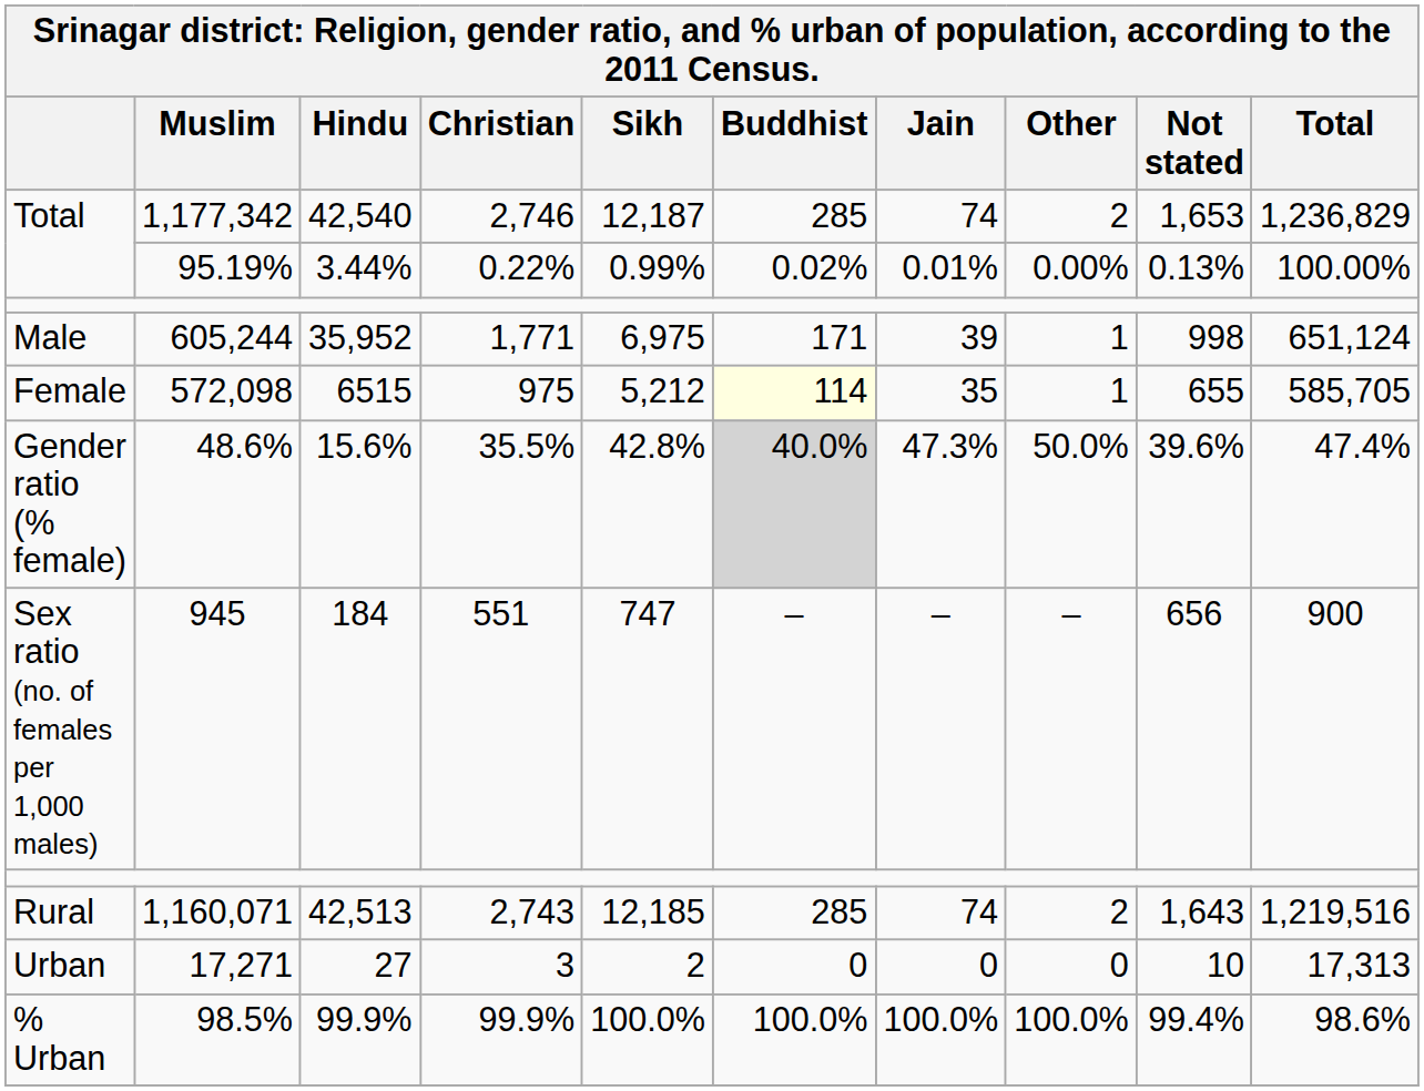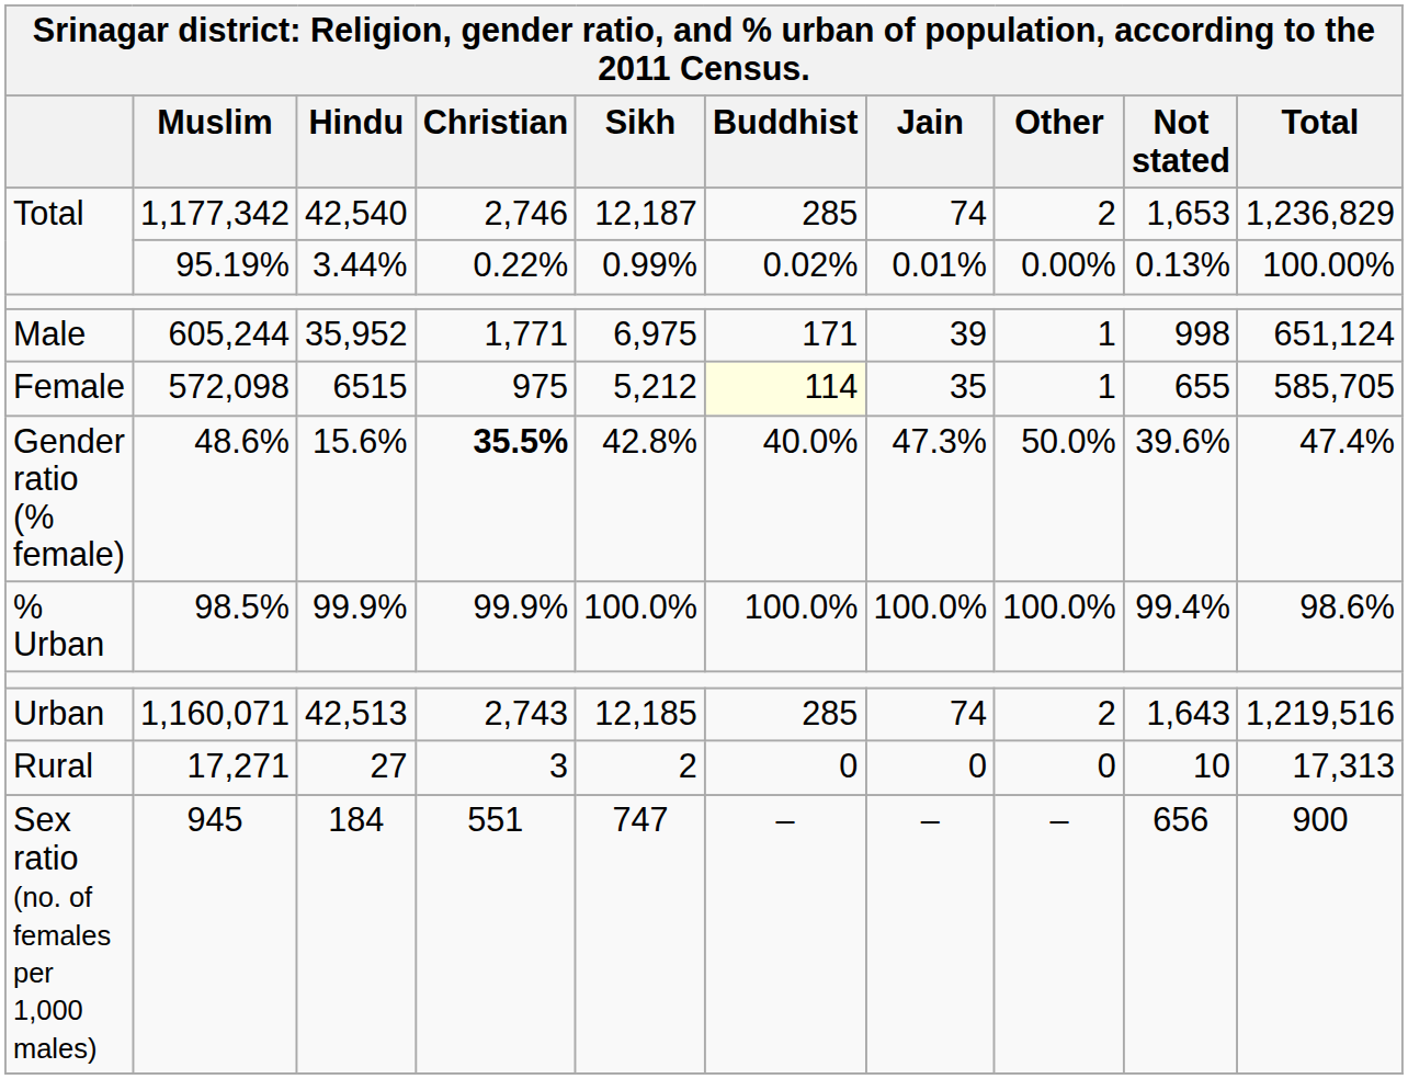 <table class="wikitable mw-collapsible">
 <tr>
 <th colspan=10>Srinagar district: Religion, gender ratio, and % urban of population, according to the 2011 Census.</th>
 </tr>
 <tr style="vertical-align:top;">
 <th></th>
 <th>Muslim</th>
 <th>Hindu</th>
 <th>Christian</th>
 <th>Sikh</th>
 <th>Buddhist</th>
 <th>Jain</th>
 <th>Other</th>
 <th>Not stated</th>
 <th>Total</th>
 </tr>
 <tr style="vertical-align:top; text-align:right;">
 <td rowspan=2 style="text-align:left;">Total</td>
 <td>1,177,342</td>
 <td>42,540</td>
 <td>2,746</td>
 <td>12,187</td>
 <td>285</td>
 <td>74</td>
 <td>2</td>
 <td>1,653</td>
 <td>1,236,829</td>
 </tr>
 <tr style="vertical-align:top; text-align:right;">
 <td>95.19%</td>
 <td>3.44%</td>
 <td>0.22%</td>
 <td>0.99%</td>
 <td>0.02%</td>
 <td>0.01%</td>
 <td>0.00%</td>
 <td>0.13%</td>
 <td>100.00%</td>
 </tr>
 <tr>
 <td colspan=10></td>
 </tr>
 <tr style="vertical-align:top; text-align:right;">
 <td style="text-align:left;">Male</td>
 <td>605,244</td>
 <td>35,952</td>
 <td>1,771</td>
 <td>6,975</td>
 <td>171</td>
 <td>39</td>
 <td>1</td>
 <td>998</td>
 <td>651,124</td>
 </tr>
 <tr style="vertical-align:top; text-align:right;">
 <td style="text-align:left;">Female</td>
 <td>572,098</td>
 <td>6515</td>
 <td>975</td>
 <td>5,212</td>
 <td style="background: lightyellow;">114</td>
 <td>35</td>
 <td>1</td>
 <td>655</td>
 <td>585,705</td>
 </tr>
 <tr style="vertical-align:top; text-align:right;">
 <td style="text-align:left;">Gender ratio (% female)</td>
 <td>48.6%</td>
 <td>15.6%</td>
-<td>35.5%</td>
+<td><strong>35.5%</strong></td>
 <td>42.8%</td>
-<td style="background: lightgrey;">40.0%</td>
+<td>40.0%</td>
 <td>47.3%</td>
 <td>50.0%</td>
 <td>39.6%</td>
 <td>47.4%</td>
+</tr>
+<tr style="vertical-align:top; text-align:right;">
+<td style="text-align:left;">% Urban</td>
+<td>98.5%</td>
+<td>99.9%</td>
+<td>99.9%</td>
+<td>100.0%</td>
+<td>100.0%</td>
+<td>100.0%</td>
+<td>100.0%</td>
+<td>99.4%</td>
+<td>98.6%</td>
+</tr>
+<tr>
+<td colspan=10></td>
+</tr>
+<tr style="vertical-align:top; text-align:right;">
+<td style="text-align:left;">Urban</td>
+<td>1,160,071</td>
+<td>42,513</td>
+<td>2,743</td>
+<td>12,185</td>
+<td>285</td>
+<td>74</td>
+<td>2</td>
+<td>1,643</td>
+<td>1,219,516</td>
+</tr>
+<tr style="vertical-align:top; text-align:right;">
+<td style="text-align:left;">Rural</td>
+<td>17,271</td>
+<td>27</td>
+<td>3</td>
+<td>2</td>
+<td>0</td>
+<td>0</td>
+<td>0</td>
+<td>10</td>
+<td>17,313</td>
 </tr>
 <tr style="vertical-align:top; text-align:center;">
 <td style="text-align:left;">Sex ratio <br><small>(no. of females per 1,000 males)</small></td>
 <td>945</td>
 <td>184</td>
 <td>551</td>
 <td>747</td>
 <td>–</td>
 <td>–</td>
 <td>–</td>
 <td>656</td>
 <td>900</td>
 </tr>
 <tr>
-<td colspan=10></td>
-</tr>
-<tr style="vertical-align:top; text-align:right;">
-<td style="text-align:left;">Rural</td>
-<td>1,160,071</td>
-<td>42,513</td>
-<td>2,743</td>
-<td>12,185</td>
-<td>285</td>
-<td>74</td>
-<td>2</td>
-<td>1,643</td>
-<td>1,219,516</td>
-</tr>
-<tr style="vertical-align:top; text-align:right;">
-<td style="text-align:left;">Urban</td>
-<td>17,271</td>
-<td>27</td>
-<td>3</td>
-<td>2</td>
-<td>0</td>
-<td>0</td>
-<td>0</td>
-<td>10</td>
-<td>17,313</td>
-</tr>
-<tr style="vertical-align:top; text-align:right;">
-<td style="text-align:left;">% Urban</td>
-<td>98.5%</td>
-<td>99.9%</td>
-<td>99.9%</td>
-<td>100.0%</td>
-<td>100.0%</td>
-<td>100.0%</td>
-<td>100.0%</td>
-<td>99.4%</td>
-<td>98.6%</td>
-</tr>
-<tr>
 </tr>
 </table>
